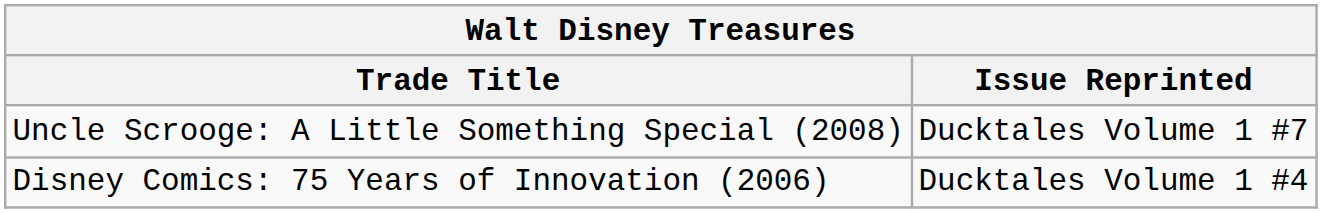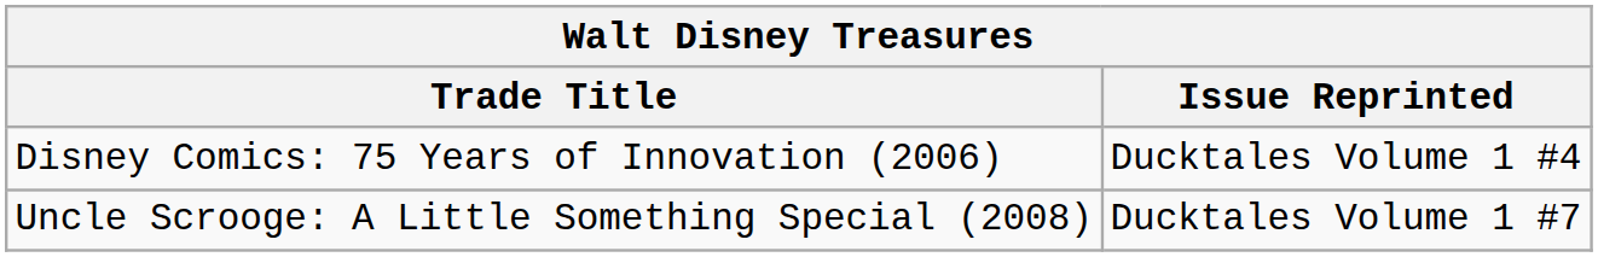 <table class="wikitable">
 <tr>
 <th colspan="2">Walt Disney Treasures</th>
 </tr>
 <tr>
 <th>Trade Title</th>
 <th>Issue Reprinted</th>
 </tr>
 <tr>
+<td valign="top">Disney Comics: 75 Years of Innovation (2006)</td>
+<td valign="top">Ducktales Volume 1 #4</td>
+</tr>
+<tr>
 <td valign="top">Uncle Scrooge: A Little Something Special (2008)</td>
 <td valign="top">Ducktales Volume 1 #7</td>
 </tr>
-<tr>
-<td valign="top">Disney Comics: 75 Years of Innovation (2006)</td>
-<td valign="top">Ducktales Volume 1 #4</td>
-</tr>
 </table>
